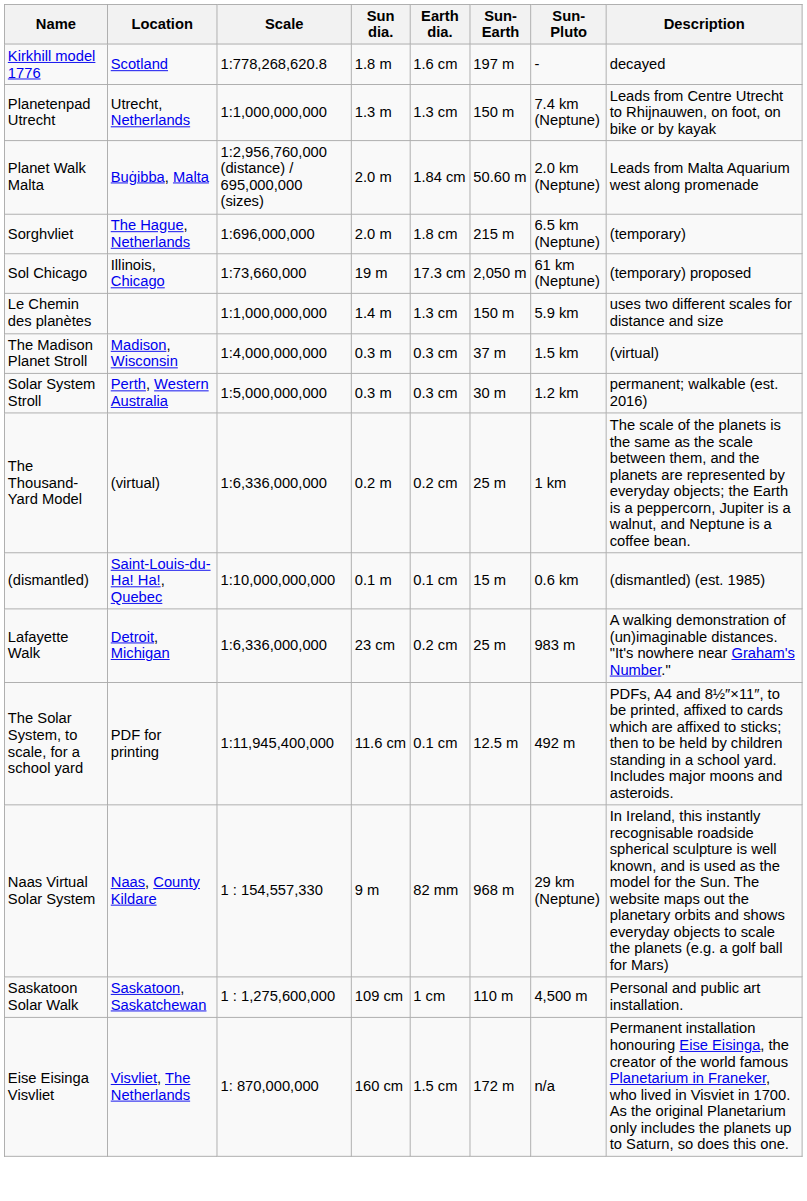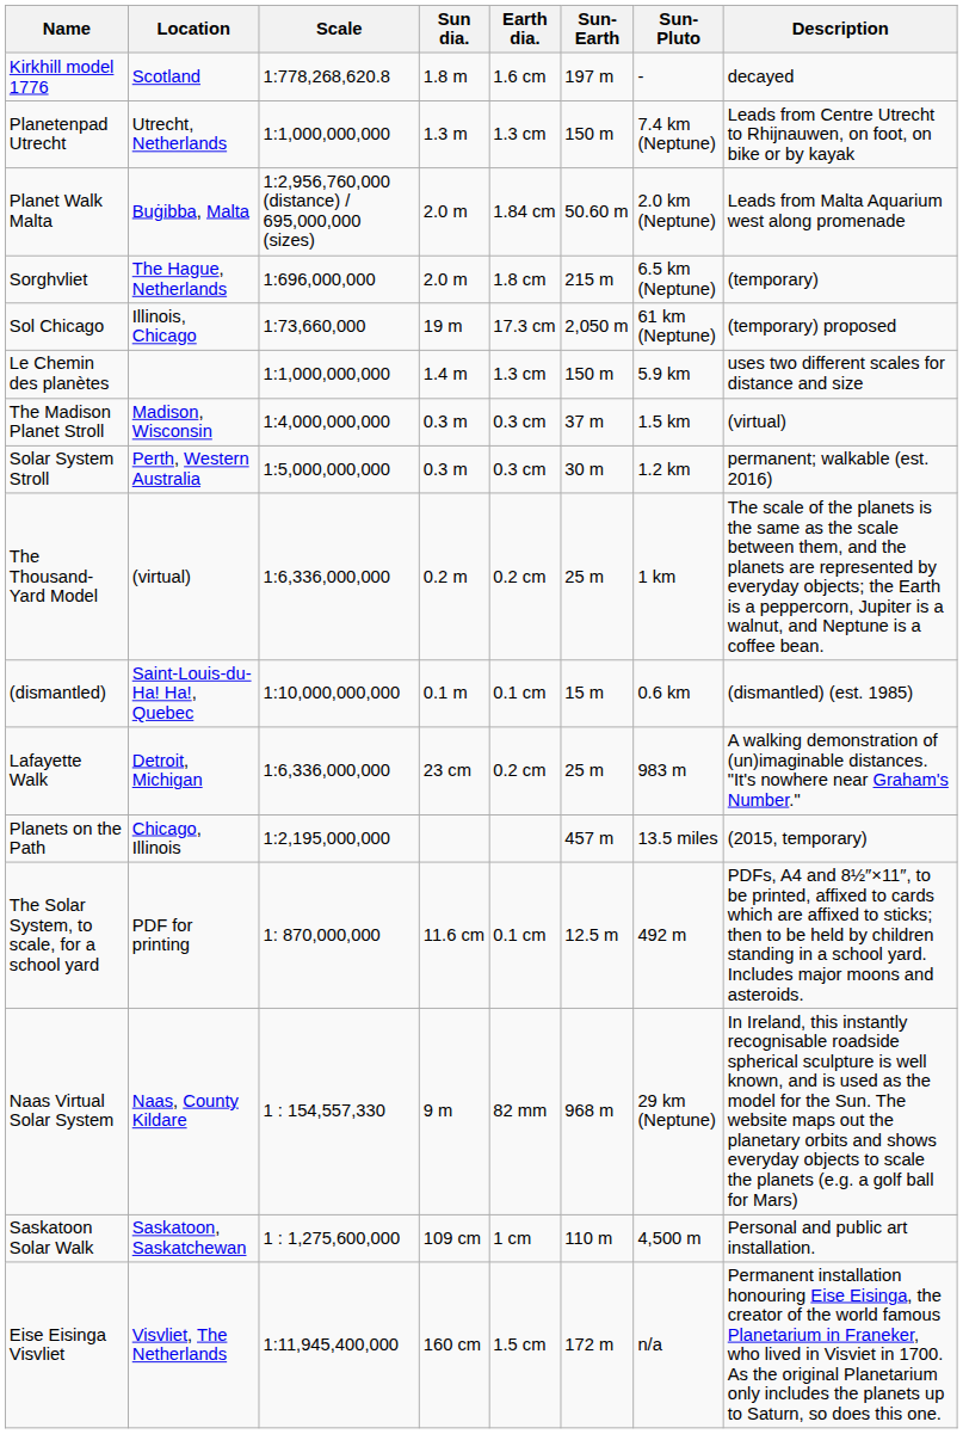 <table class="wikitable collapsible" border="1" style="font-size: 100%">
 <tr>
 <th>Name</th>
 <th>Location</th>
 <th>Scale</th>
 <th>Sun dia.</th>
 <th>Earth dia.</th>
 <th>Sun-Earth</th>
 <th>Sun-Pluto</th>
 <th>Description</th>
 </tr>
 <tr>
 <td><a href='#'>Kirkhill model 1776</a></td>
 <td> <a href='#'>Scotland</a></td>
 <td>1:778,268,620.8</td>
 <td>1.8 m</td>
 <td>1.6 cm</td>
 <td>197 m</td>
 <td>-</td>
 <td>decayed</td>
 </tr>
 <tr>
 <td>Planetenpad Utrecht</td>
 <td> Utrecht, <a href='#'>Netherlands</a></td>
 <td>1:1,000,000,000</td>
 <td>1.3 m</td>
 <td>1.3 cm</td>
 <td>150 m</td>
 <td>7.4 km (Neptune)</td>
 <td>Leads from Centre Utrecht to Rhijnauwen, on foot, on bike or by kayak</td>
 </tr>
 <tr>
 <td>Planet Walk Malta</td>
 <td> <a href='#'>Buġibba</a>, <a href='#'>Malta</a></td>
 <td>1:2,956,760,000 (distance) / 695,000,000 (sizes)</td>
 <td>2.0 m</td>
 <td>1.84 cm</td>
 <td>50.60 m</td>
 <td>2.0 km (Neptune)</td>
 <td>Leads from Malta Aquarium west along promenade</td>
 </tr>
 <tr>
 <td>Sorghvliet</td>
 <td> <a href='#'>The Hague</a>, <a href='#'>Netherlands</a></td>
 <td>1:696,000,000</td>
 <td>2.0 m</td>
 <td>1.8 cm</td>
 <td>215 m</td>
 <td>6.5 km (Neptune)</td>
 <td>(temporary)</td>
 </tr>
 <tr>
 <td>Sol Chicago</td>
 <td> Illinois, <a href='#'>Chicago</a></td>
 <td>1:73,660,000</td>
 <td>19 m</td>
 <td>17.3 cm</td>
 <td>2,050 m</td>
 <td>61 km (Neptune)</td>
 <td>(temporary) proposed</td>
 </tr>
 <tr>
 <td>Le Chemin des planètes</td>
 <td> </td>
 <td>1:1,000,000,000</td>
 <td>1.4 m</td>
 <td>1.3 cm</td>
 <td>150 m</td>
 <td>5.9 km</td>
 <td>uses two different scales for distance and size</td>
 </tr>
 <tr>
 <td>The Madison Planet Stroll</td>
 <td> <a href='#'>Madison</a>, <a href='#'>Wisconsin</a></td>
 <td>1:4,000,000,000</td>
 <td>0.3 m</td>
 <td>0.3 cm</td>
 <td>37 m</td>
 <td>1.5 km</td>
 <td>(virtual)</td>
 </tr>
 <tr>
 <td>Solar System Stroll</td>
 <td> <a href='#'>Perth</a>, <a href='#'>Western Australia</a></td>
 <td>1:5,000,000,000</td>
 <td>0.3 m</td>
 <td>0.3 cm</td>
 <td>30 m</td>
 <td>1.2 km</td>
 <td>permanent; walkable (est. 2016)</td>
 </tr>
 <tr>
 <td>The Thousand-Yard Model</td>
 <td>(virtual)</td>
 <td>1:6,336,000,000</td>
 <td>0.2 m</td>
 <td>0.2 cm</td>
 <td>25 m</td>
 <td>1 km</td>
 <td>The scale of the planets is the same as the scale between them, and the planets are represented by everyday objects; the Earth is a peppercorn, Jupiter is a walnut, and Neptune is a coffee bean.</td>
 </tr>
 <tr>
 <td>(dismantled) </td>
 <td> <a href='#'>Saint-Louis-du-Ha! Ha!</a>, <a href='#'>Quebec</a></td>
 <td>1:10,000,000,000</td>
 <td>0.1 m</td>
 <td>0.1 cm</td>
 <td>15 m</td>
 <td>0.6 km</td>
 <td>(dismantled) (est. 1985)</td>
 </tr>
 <tr>
 <td>Lafayette Walk</td>
 <td> <a href='#'>Detroit</a>, <a href='#'>Michigan</a></td>
 <td>1:6,336,000,000</td>
 <td>23 cm</td>
 <td>0.2 cm</td>
 <td>25 m</td>
 <td>983 m</td>
 <td>A walking demonstration of (un)imaginable distances.  "It's nowhere near <a href='#'>Graham's Number</a>."</td>
 </tr>
 <tr>
+<td>Planets on the Path</td>
+<td> <a href='#'>Chicago</a>, Illinois</td>
+<td>1:2,195,000,000</td>
+<td></td>
+<td></td>
+<td>457 m</td>
+<td>13.5 miles</td>
+<td>(2015, temporary)</td>
+</tr>
+<tr>
 <td>The Solar System, to scale, for a school yard</td>
 <td>PDF for printing</td>
-<td>1:11,945,400,000</td>
+<td>1: 870,000,000</td>
 <td>11.6 cm</td>
 <td>0.1 cm</td>
 <td>12.5 m</td>
 <td>492 m</td>
 <td>PDFs, A4 and 8½″×11″, to be printed, affixed to cards which are affixed to sticks; then to be held by children standing in a school yard. Includes major moons and asteroids.</td>
 </tr>
 <tr>
 <td>Naas Virtual Solar System</td>
 <td> <a href='#'>Naas</a>, <a href='#'>County Kildare</a></td>
 <td>1 : 154,557,330</td>
 <td>9 m</td>
 <td>82 mm</td>
 <td>968 m</td>
 <td>29 km (Neptune)</td>
 <td>In Ireland, this instantly recognisable roadside spherical sculpture is well known, and is used as the model for the Sun. The website maps out the planetary orbits and shows everyday objects to scale the planets (e.g. a golf ball for Mars)</td>
 </tr>
 <tr>
 <td>Saskatoon Solar Walk</td>
 <td><a href='#'>Saskatoon</a>, <a href='#'>Saskatchewan</a></td>
 <td>1 : 1,275,600,000</td>
 <td>109 cm</td>
 <td>1 cm</td>
 <td>110 m</td>
 <td>4,500 m</td>
 <td>Personal and public art installation.</td>
 </tr>
 <tr>
 <td>Eise Eisinga Visvliet </td>
 <td> <a href='#'>Visvliet</a>, <a href='#'>The Netherlands</a></td>
-<td>1: 870,000,000</td>
+<td>1:11,945,400,000</td>
 <td>160 cm</td>
 <td>1.5 cm</td>
 <td>172 m</td>
 <td>n/a</td>
 <td>Permanent installation honouring <a href='#'>Eise Eisinga</a>, the creator of the world famous <a href='#'>Planetarium in Franeker</a>, who lived in Visviet in 1700. As the original Planetarium only includes the planets up to Saturn, so does this one.</td>
 </tr>
 </table>
